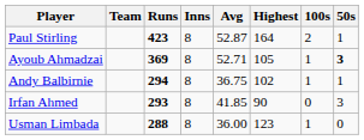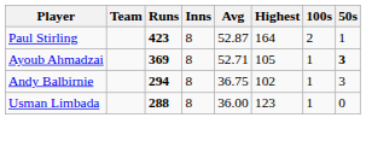 <table class="wikitable">
 <tr>
 <th>Player</th>
 <th>Team</th>
 <th>Runs</th>
 <th>Inns</th>
 <th>Avg</th>
 <th>Highest</th>
 <th>100s</th>
 <th>50s</th>
 </tr>
 <tr>
 <td><a href='#'>Paul Stirling</a></td>
 <td></td>
 <td><strong>423</strong></td>
 <td>8</td>
 <td>52.87</td>
 <td>164</td>
 <td>2</td>
 <td>1</td>
 </tr>
 <tr>
 <td><a href='#'>Ayoub Ahmadzai</a></td>
 <td></td>
 <td><strong>369</strong></td>
 <td>8</td>
 <td>52.71</td>
 <td>105</td>
 <td>1</td>
 <td><strong>3</strong></td>
 </tr>
 <tr>
 <td><a href='#'>Andy Balbirnie</a></td>
 <td></td>
 <td><strong>294</strong></td>
 <td>8</td>
 <td>36.75</td>
 <td>102</td>
 <td>1</td>
-<td>1</td>
-</tr>
-<tr>
-<td><a href='#'>Irfan Ahmed</a></td>
-<td></td>
-<td><strong>293</strong></td>
-<td>8</td>
-<td>41.85</td>
-<td>90</td>
-<td>0</td>
 <td>3</td>
 </tr>
 <tr>
 <td><a href='#'>Usman Limbada</a></td>
 <td></td>
 <td><strong>288</strong></td>
 <td>8</td>
 <td>36.00</td>
 <td>123</td>
 <td>1</td>
 <td>0</td>
 </tr>
 </table>
